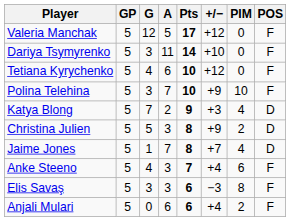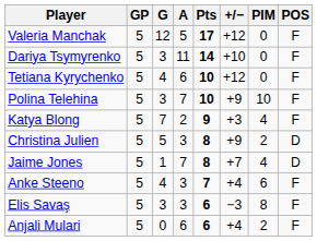 <table class="wikitable sortable" style="text-align:center;">
 <tr>
 <th>Player</th>
 <th>GP</th>
 <th>G</th>
 <th>A</th>
 <th>Pts</th>
 <th>+/−</th>
 <th>PIM</th>
 <th>POS</th>
 </tr>
 <tr>
 <td style="text-align:left;"> <a href='#'>Valeria Manchak</a></td>
 <td>5</td>
 <td>12</td>
 <td>5</td>
 <td><strong>17</strong></td>
 <td>+12</td>
 <td>0</td>
 <td>F</td>
 </tr>
 <tr>
 <td style="text-align:left;"> <a href='#'>Dariya Tsymyrenko</a></td>
 <td>5</td>
 <td>3</td>
 <td>11</td>
 <td><strong>14</strong></td>
 <td>+10</td>
 <td>0</td>
 <td>F</td>
 </tr>
 <tr>
 <td style="text-align:left;"> <a href='#'>Tetiana Kyrychenko</a></td>
 <td>5</td>
 <td>4</td>
 <td>6</td>
 <td><strong>10</strong></td>
 <td>+12</td>
 <td>0</td>
 <td>F</td>
 </tr>
 <tr>
 <td style="text-align:left;"> <a href='#'>Polina Telehina</a></td>
 <td>5</td>
 <td>3</td>
 <td>7</td>
 <td><strong>10</strong></td>
 <td>+9</td>
 <td>10</td>
 <td>F</td>
 </tr>
 <tr>
 <td style="text-align:left;"> <a href='#'>Katya Blong</a></td>
 <td>5</td>
 <td>7</td>
 <td>2</td>
 <td><strong>9</strong></td>
 <td>+3</td>
 <td>4</td>
-<td>D</td>
+<td>F</td>
 </tr>
 <tr>
 <td style="text-align:left;"> <a href='#'>Christina Julien</a></td>
 <td>5</td>
 <td>5</td>
 <td>3</td>
 <td><strong>8</strong></td>
 <td>+9</td>
 <td>2</td>
 <td>D</td>
 </tr>
 <tr>
 <td style="text-align:left;"> <a href='#'>Jaime Jones</a></td>
 <td>5</td>
 <td>1</td>
 <td>7</td>
 <td><strong>8</strong></td>
 <td>+7</td>
 <td>4</td>
 <td>D</td>
 </tr>
 <tr>
 <td style="text-align:left;"> <a href='#'>Anke Steeno</a></td>
 <td>5</td>
 <td>4</td>
 <td>3</td>
 <td><strong>7</strong></td>
 <td>+4</td>
 <td>6</td>
 <td>F</td>
 </tr>
 <tr>
 <td style="text-align:left;"> <a href='#'>Elis Savaş</a></td>
 <td>5</td>
 <td>3</td>
 <td>3</td>
 <td><strong>6</strong></td>
 <td>−3</td>
 <td>8</td>
 <td>F</td>
 </tr>
 <tr>
 <td style="text-align:left;"> <a href='#'>Anjali Mulari</a></td>
 <td>5</td>
 <td>0</td>
 <td>6</td>
 <td><strong>6</strong></td>
 <td>+4</td>
 <td>2</td>
 <td>F</td>
 </tr>
 </table>
